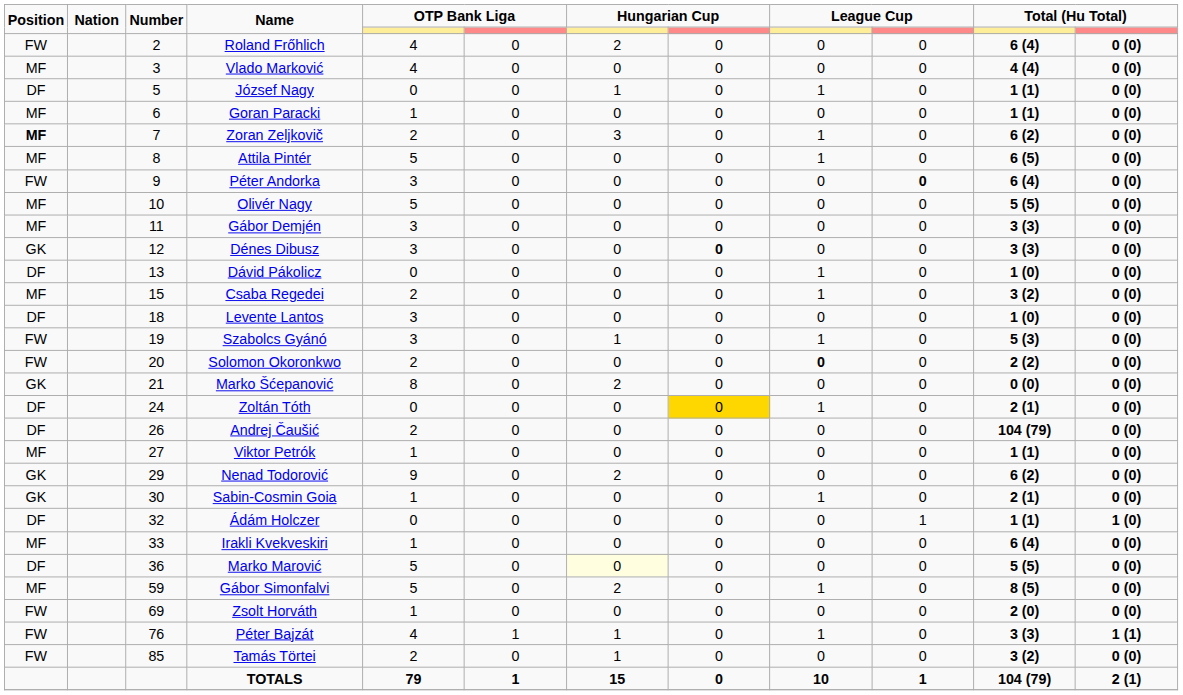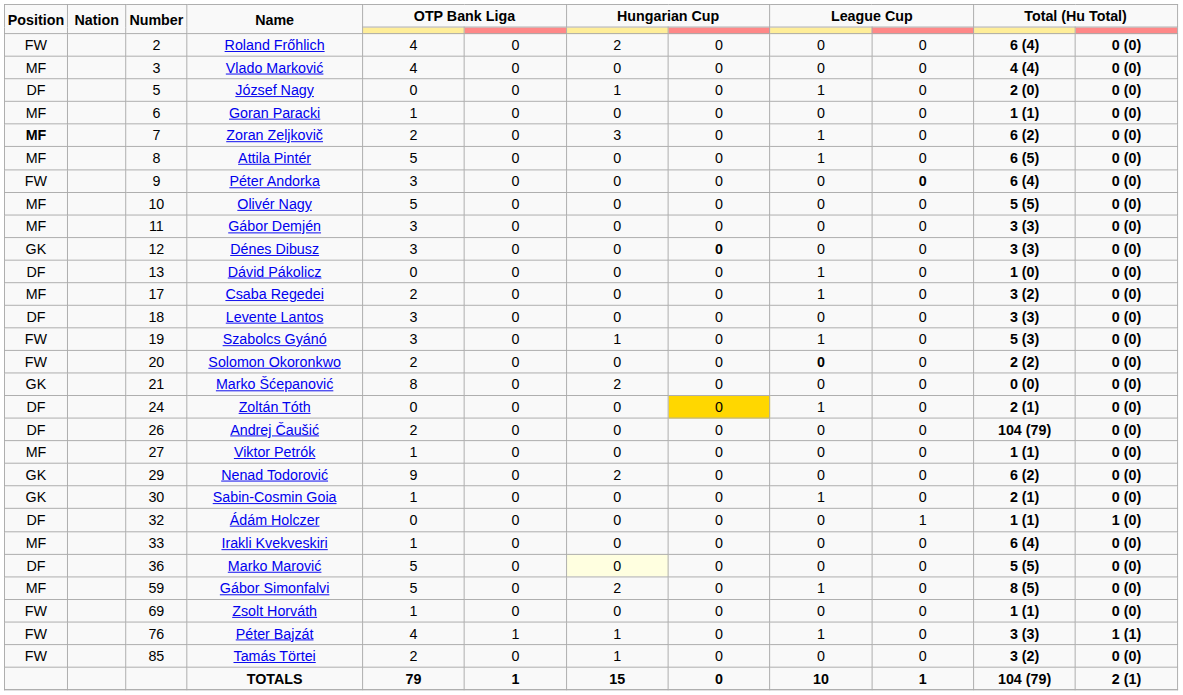 <table class="wikitable" style="font-size: 95%; text-align: center;">
 <tr>
 <td rowspan="2" width="5%" align="center"><strong>Position</strong></td>
 <td rowspan="2" width="5%" align="center"><strong>Nation</strong></td>
 <td rowspan="2" width="5%" align="center"><strong>Number</strong></td>
 <td rowspan="2" width="15%" align="center"><strong>Name</strong></td>
 <td colspan="2" align="center"><strong>OTP Bank Liga</strong></td>
 <td colspan="2" align="center"><strong>Hungarian Cup</strong></td>
 <td colspan="2" align="center"><strong>League Cup</strong></td>
 <td colspan="2" align="center"><strong>Total (Hu Total)</strong></td>
 </tr>
 <tr>
 <th width=60 style="background: #FFEE99"></th>
 <th width=60 style="background: #FF8888"></th>
 <th width=60 style="background: #FFEE99"></th>
 <th width=60 style="background: #FF8888"></th>
 <th width=60 style="background: #FFEE99"></th>
 <th width=60 style="background: #FF8888"></th>
 <th width=60 style="background: #FFEE99"></th>
 <th width=60 style="background: #FF8888"></th>
 </tr>
 <tr>
 <td>FW</td>
 <td></td>
 <td>2</td>
 <td><a href='#'>Roland Frőhlich</a></td>
 <td>4</td>
 <td>0</td>
 <td>2</td>
 <td>0</td>
 <td>0</td>
 <td>0</td>
 <td><strong>6 (4)</strong></td>
 <td><strong>0 (0)</strong></td>
 </tr>
 <tr>
 <td>MF</td>
 <td></td>
 <td>3</td>
 <td><a href='#'>Vlado Marković</a></td>
 <td>4</td>
 <td>0</td>
 <td>0</td>
 <td>0</td>
 <td>0</td>
 <td>0</td>
 <td><strong>4 (4)</strong></td>
 <td><strong>0 (0)</strong></td>
 </tr>
 <tr>
 <td>DF</td>
 <td></td>
 <td>5</td>
 <td><a href='#'>József Nagy</a></td>
 <td>0</td>
 <td>0</td>
 <td>1</td>
 <td>0</td>
 <td>1</td>
 <td>0</td>
-<td><strong>1 (1)</strong></td>
+<td><strong>2 (0)</strong></td>
 <td><strong>0 (0)</strong></td>
 </tr>
 <tr>
 <td>MF</td>
 <td></td>
 <td>6</td>
 <td><a href='#'>Goran Paracki</a></td>
 <td>1</td>
 <td>0</td>
 <td>0</td>
 <td>0</td>
 <td>0</td>
 <td>0</td>
 <td><strong>1 (1)</strong></td>
 <td><strong>0 (0)</strong></td>
 </tr>
 <tr>
 <td><strong>MF</strong></td>
 <td></td>
 <td>7</td>
 <td><a href='#'>Zoran Zeljkovič</a></td>
 <td>2</td>
 <td>0</td>
 <td>3</td>
 <td>0</td>
 <td>1</td>
 <td>0</td>
 <td><strong>6 (2)</strong></td>
 <td><strong>0 (0)</strong></td>
 </tr>
 <tr>
 <td>MF</td>
 <td></td>
 <td>8</td>
 <td><a href='#'>Attila Pintér</a></td>
 <td>5</td>
 <td>0</td>
 <td>0</td>
 <td>0</td>
 <td>1</td>
 <td>0</td>
 <td><strong>6 (5)</strong></td>
 <td><strong>0 (0)</strong></td>
 </tr>
 <tr>
 <td>FW</td>
 <td></td>
 <td>9</td>
 <td><a href='#'>Péter Andorka</a></td>
 <td>3</td>
 <td>0</td>
 <td>0</td>
 <td>0</td>
 <td>0</td>
 <td><strong>0</strong></td>
 <td><strong>6 (4)</strong></td>
 <td><strong>0 (0)</strong></td>
 </tr>
 <tr>
 <td>MF</td>
 <td></td>
 <td>10</td>
 <td><a href='#'>Olivér Nagy</a></td>
 <td>5</td>
 <td>0</td>
 <td>0</td>
 <td>0</td>
 <td>0</td>
 <td>0</td>
 <td><strong>5 (5)</strong></td>
 <td><strong>0 (0)</strong></td>
 </tr>
 <tr>
 <td>MF</td>
 <td></td>
 <td>11</td>
 <td><a href='#'>Gábor Demjén</a></td>
 <td>3</td>
 <td>0</td>
 <td>0</td>
 <td>0</td>
 <td>0</td>
 <td>0</td>
 <td><strong>3 (3)</strong></td>
 <td><strong>0 (0)</strong></td>
 </tr>
 <tr>
 <td>GK</td>
 <td></td>
 <td>12</td>
 <td><a href='#'>Dénes Dibusz</a></td>
 <td>3</td>
 <td>0</td>
 <td>0</td>
 <td><strong>0</strong></td>
 <td>0</td>
 <td>0</td>
 <td><strong>3 (3)</strong></td>
 <td><strong>0 (0)</strong></td>
 </tr>
 <tr>
 <td>DF</td>
 <td></td>
 <td>13</td>
 <td><a href='#'>Dávid Pákolicz</a></td>
 <td>0</td>
 <td>0</td>
 <td>0</td>
 <td>0</td>
 <td>1</td>
 <td>0</td>
 <td><strong>1 (0)</strong></td>
 <td><strong>0 (0)</strong></td>
 </tr>
 <tr>
 <td>MF</td>
 <td></td>
-<td>15</td>
+<td>17</td>
 <td><a href='#'>Csaba Regedei</a></td>
 <td>2</td>
 <td>0</td>
 <td>0</td>
 <td>0</td>
 <td>1</td>
 <td>0</td>
 <td><strong>3 (2)</strong></td>
 <td><strong>0 (0)</strong></td>
 </tr>
 <tr>
 <td>DF</td>
 <td></td>
 <td>18</td>
 <td><a href='#'>Levente Lantos</a></td>
 <td>3</td>
 <td>0</td>
 <td>0</td>
 <td>0</td>
 <td>0</td>
 <td>0</td>
-<td><strong>1 (0)</strong></td>
+<td><strong>3 (3)</strong></td>
 <td><strong>0 (0)</strong></td>
 </tr>
 <tr>
 <td>FW</td>
 <td></td>
 <td>19</td>
 <td><a href='#'>Szabolcs Gyánó</a></td>
 <td>3</td>
 <td>0</td>
 <td>1</td>
 <td>0</td>
 <td>1</td>
 <td>0</td>
 <td><strong>5 (3)</strong></td>
 <td><strong>0 (0)</strong></td>
 </tr>
 <tr>
 <td>FW</td>
 <td></td>
 <td>20</td>
 <td><a href='#'>Solomon Okoronkwo</a></td>
 <td>2</td>
 <td>0</td>
 <td>0</td>
 <td>0</td>
 <td><strong>0</strong></td>
 <td>0</td>
 <td><strong>2 (2)</strong></td>
 <td><strong>0 (0)</strong></td>
 </tr>
 <tr>
 <td>GK</td>
 <td></td>
 <td>21</td>
 <td><a href='#'>Marko Šćepanović</a></td>
 <td>8</td>
 <td>0</td>
 <td>2</td>
 <td>0</td>
 <td>0</td>
 <td>0</td>
 <td><strong>0 (0)</strong></td>
 <td><strong>0 (0)</strong></td>
 </tr>
 <tr>
 <td>DF</td>
 <td></td>
 <td>24</td>
 <td><a href='#'>Zoltán Tóth</a></td>
 <td>0</td>
 <td>0</td>
 <td>0</td>
 <td style="background: gold;">0</td>
 <td>1</td>
 <td>0</td>
 <td><strong>2 (1)</strong></td>
 <td><strong>0 (0)</strong></td>
 </tr>
 <tr>
 <td>DF</td>
 <td></td>
 <td>26</td>
 <td><a href='#'>Andrej Čaušić</a></td>
 <td>2</td>
 <td>0</td>
 <td>0</td>
 <td>0</td>
 <td>0</td>
 <td>0</td>
 <td><strong>104 (79)</strong></td>
 <td><strong>0 (0)</strong></td>
 </tr>
 <tr>
 <td>MF</td>
 <td></td>
 <td>27</td>
 <td><a href='#'>Viktor Petrók</a></td>
 <td>1</td>
 <td>0</td>
 <td>0</td>
 <td>0</td>
 <td>0</td>
 <td>0</td>
 <td><strong>1 (1)</strong></td>
 <td><strong>0 (0)</strong></td>
 </tr>
 <tr>
 <td>GK</td>
 <td></td>
 <td>29</td>
 <td><a href='#'>Nenad Todorović</a></td>
 <td>9</td>
 <td>0</td>
 <td>2</td>
 <td>0</td>
 <td>0</td>
 <td>0</td>
 <td><strong>6 (2)</strong></td>
 <td><strong>0 (0)</strong></td>
 </tr>
 <tr>
 <td>GK</td>
 <td></td>
 <td>30</td>
 <td><a href='#'>Sabin-Cosmin Goia</a></td>
 <td>1</td>
 <td>0</td>
 <td>0</td>
 <td>0</td>
 <td>1</td>
 <td>0</td>
 <td><strong>2 (1)</strong></td>
 <td><strong>0 (0)</strong></td>
 </tr>
 <tr>
 <td>DF</td>
 <td></td>
 <td>32</td>
 <td><a href='#'>Ádám Holczer</a></td>
 <td>0</td>
 <td>0</td>
 <td>0</td>
 <td>0</td>
 <td>0</td>
 <td>1</td>
 <td><strong>1 (1)</strong></td>
 <td><strong>1 (0)</strong></td>
 </tr>
 <tr>
 <td>MF</td>
 <td></td>
 <td>33</td>
 <td><a href='#'>Irakli Kvekveskiri</a></td>
 <td>1</td>
 <td>0</td>
 <td>0</td>
 <td>0</td>
 <td>0</td>
 <td>0</td>
 <td><strong>6 (4)</strong></td>
 <td><strong>0 (0)</strong></td>
 </tr>
 <tr>
 <td>DF</td>
 <td></td>
 <td>36</td>
 <td><a href='#'>Marko Marović</a></td>
 <td>5</td>
 <td>0</td>
 <td style="background: lightyellow;">0</td>
 <td>0</td>
 <td>0</td>
 <td>0</td>
 <td><strong>5 (5)</strong></td>
 <td><strong>0 (0)</strong></td>
 </tr>
 <tr>
 <td>MF</td>
 <td></td>
 <td>59</td>
 <td><a href='#'>Gábor Simonfalvi</a></td>
 <td>5</td>
 <td>0</td>
 <td>2</td>
 <td>0</td>
 <td>1</td>
 <td>0</td>
 <td><strong>8 (5)</strong></td>
 <td><strong>0 (0)</strong></td>
 </tr>
 <tr>
 <td>FW</td>
 <td></td>
 <td>69</td>
 <td><a href='#'>Zsolt Horváth</a></td>
 <td>1</td>
 <td>0</td>
 <td>0</td>
 <td>0</td>
 <td>0</td>
 <td>0</td>
-<td><strong>2 (0)</strong></td>
+<td><strong>1 (1)</strong></td>
 <td><strong>0 (0)</strong></td>
 </tr>
 <tr>
 <td>FW</td>
 <td></td>
 <td>76</td>
 <td><a href='#'>Péter Bajzát</a></td>
 <td>4</td>
 <td>1</td>
 <td>1</td>
 <td>0</td>
 <td>1</td>
 <td>0</td>
 <td><strong>3 (3)</strong></td>
 <td><strong>1 (1)</strong></td>
 </tr>
 <tr>
 <td>FW</td>
 <td></td>
 <td>85</td>
 <td><a href='#'>Tamás Törtei</a></td>
 <td>2</td>
 <td>0</td>
 <td>1</td>
 <td>0</td>
 <td>0</td>
 <td>0</td>
 <td><strong>3 (2)</strong></td>
 <td><strong>0 (0)</strong></td>
 </tr>
 <tr>
 <td></td>
 <td></td>
 <td></td>
 <td><strong>TOTALS</strong></td>
 <td><strong>79</strong></td>
 <td><strong>1</strong></td>
 <td><strong>15</strong></td>
 <td><strong>0</strong></td>
 <td><strong>10</strong></td>
 <td><strong>1</strong></td>
 <td><strong>104 (79)</strong></td>
 <td><strong>2 (1)</strong></td>
 </tr>
 <tr>
 </tr>
 </table>
